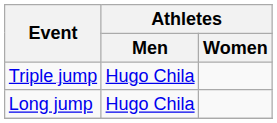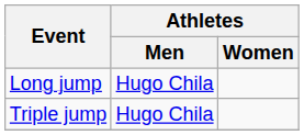 <table class=wikitable style="font-size:90%">
 <tr>
 <th rowspan=2>Event</th>
 <th colspan=2>Athletes</th>
 </tr>
 <tr>
 <th>Men</th>
 <th>Women</th>
 </tr>
 <tr>
-<td><a href='#'>Triple jump</a></td>
+<td><a href='#'>Long jump</a></td>
 <td><a href='#'>Hugo Chila</a></td>
 <td></td>
 </tr>
 <tr>
-<td><a href='#'>Long jump</a></td>
+<td><a href='#'>Triple jump</a></td>
 <td><a href='#'>Hugo Chila</a></td>
 <td></td>
 </tr>
 <tr>
 </tr>
 </table>
